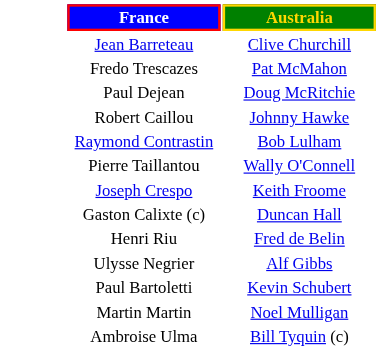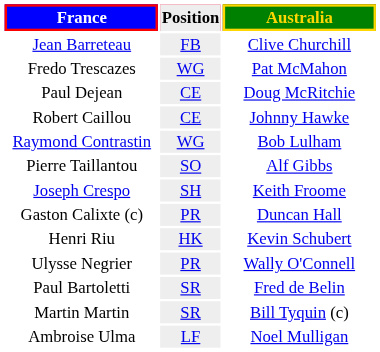 <table align=right style="font-size:90%; margin-left:1em">
 <tr bgcolor=#FF0033>
 <th align="centre" width="126" style="border: 2px solid red; background: blue; color: white">France</th>
+<th align="center" style="background: #eeeeee; color: black">Position</th>
 <th align="centre" width="126" style="border: 2px solid gold; background: green; color: gold">Australia</th>
 </tr>
 <tr align="center">
 <td><a href='#'>Jean Barreteau</a></td>
+<td style="background: #eeeeee"><a href='#'>FB</a></td>
 <td><a href='#'>Clive Churchill</a></td>
 </tr>
 <tr align="center">
 <td>Fredo Trescazes</td>
+<td style="background: #eeeeee"><a href='#'>WG</a></td>
 <td><a href='#'>Pat McMahon</a></td>
 </tr>
 <tr align="center">
 <td>Paul Dejean</td>
+<td style="background: #eeeeee"><a href='#'>CE</a></td>
 <td><a href='#'>Doug McRitchie</a></td>
 </tr>
 <tr align="center">
 <td>Robert Caillou</td>
+<td style="background: #eeeeee"><a href='#'>CE</a></td>
 <td><a href='#'>Johnny Hawke</a></td>
 </tr>
 <tr align="center">
 <td><a href='#'>Raymond Contrastin</a></td>
+<td style="background: #eeeeee"><a href='#'>WG</a></td>
 <td><a href='#'>Bob Lulham</a></td>
 </tr>
 <tr align="center">
 <td>Pierre Taillantou</td>
-<td><a href='#'>Wally O'Connell</a></td>
+<td style="background: #eeeeee"><a href='#'>SO</a></td>
+<td><a href='#'>Alf Gibbs</a></td>
 </tr>
 <tr align="center">
 <td><a href='#'>Joseph Crespo</a></td>
+<td style="background: #eeeeee"><a href='#'>SH</a></td>
 <td><a href='#'>Keith Froome</a></td>
 </tr>
 <tr align="center">
 <td>Gaston Calixte (c)</td>
+<td style="background: #eeeeee"><a href='#'>PR</a></td>
 <td><a href='#'>Duncan Hall</a></td>
 </tr>
 <tr align="center">
 <td>Henri Riu</td>
+<td style="background: #eeeeee"><a href='#'>HK</a></td>
+<td><a href='#'>Kevin Schubert</a></td>
+</tr>
+<tr align="center">
+<td>Ulysse Negrier</td>
+<td style="background: #eeeeee"><a href='#'>PR</a></td>
+<td><a href='#'>Wally O'Connell</a></td>
+</tr>
+<tr align="center">
+<td>Paul Bartoletti</td>
+<td style="background: #eeeeee"><a href='#'>SR</a></td>
 <td><a href='#'>Fred de Belin</a></td>
 </tr>
 <tr align="center">
-<td>Ulysse Negrier</td>
-<td><a href='#'>Alf Gibbs</a></td>
-</tr>
-<tr align="center">
-<td>Paul Bartoletti</td>
-<td><a href='#'>Kevin Schubert</a></td>
-</tr>
-<tr align="center">
 <td>Martin Martin</td>
-<td><a href='#'>Noel Mulligan</a></td>
+<td style="background: #eeeeee"><a href='#'>SR</a></td>
+<td><a href='#'>Bill Tyquin</a> (c)</td>
 </tr>
 <tr align="center">
 <td>Ambroise Ulma</td>
-<td><a href='#'>Bill Tyquin</a> (c)</td>
+<td style="background: #eeeeee"><a href='#'>LF</a></td>
+<td><a href='#'>Noel Mulligan</a></td>
 </tr>
 </table>
